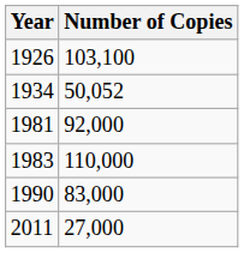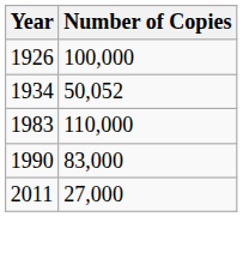 <table class="wikitable">
 <tr>
 <th>Year</th>
 <th>Number of Copies</th>
 </tr>
 <tr>
 <td>1926</td>
-<td>103,100</td>
+<td>100,000</td>
 </tr>
 <tr>
 <td>1934</td>
 <td>50,052</td>
-</tr>
-<tr>
-<td>1981</td>
-<td>92,000</td>
 </tr>
 <tr>
 <td>1983</td>
 <td>110,000</td>
 </tr>
 <tr>
 <td>1990</td>
 <td>83,000</td>
 </tr>
 <tr>
 <td>2011</td>
 <td>27,000</td>
 </tr>
 </table>
